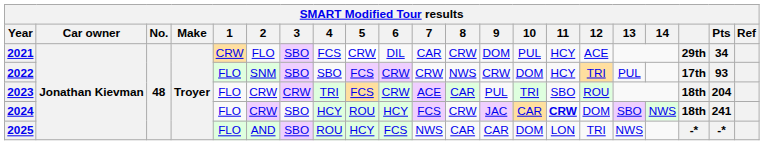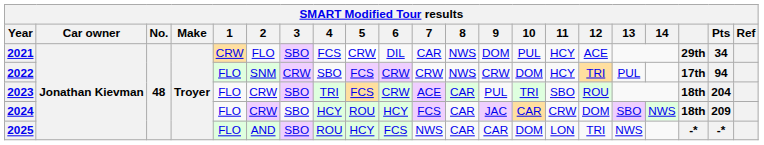 <table class="wikitable" style="text-align:center; font-size:75%">
 <tr>
 <th colspan=38><a href='#'>SMART Modified Tour</a> results</th>
 </tr>
 <tr>
 <th>Year</th>
 <th>Car owner</th>
 <th>No.</th>
 <th>Make</th>
 <th>1</th>
 <th>2</th>
 <th>3</th>
 <th>4</th>
 <th>5</th>
 <th>6</th>
 <th>7</th>
 <th>8</th>
 <th>9</th>
 <th>10</th>
 <th>11</th>
 <th>12</th>
 <th>13</th>
 <th>14</th>
 <th></th>
 <th>Pts</th>
 <th>Ref</th>
 </tr>
 <tr>
 <th><a href='#'>2021</a></th>
 <th rowspan=5>Jonathan Kievman</th>
 <th rowspan=5>48</th>
 <th rowspan=5>Troyer</th>
 <td style="background:#FFDF9F;"><a href='#'>CRW</a><br></td>
 <td><a href='#'>FLO</a></td>
 <td style="background:#EFCFFF;"><a href='#'>SBO</a><br></td>
 <td><a href='#'>FCS</a></td>
 <td style="background:#FFFFFF;"><a href='#'>CRW</a><br></td>
 <td><a href='#'>DIL</a></td>
 <td><a href='#'>CAR</a></td>
-<td><a href='#'>CRW</a></td>
+<td><a href='#'>NWS</a></td>
 <td><a href='#'>DOM</a></td>
 <td><a href='#'>PUL</a></td>
 <td><a href='#'>HCY</a></td>
 <td><a href='#'>ACE</a></td>
 <td colspan=2></td>
 <th>29th</th>
 <th>34</th>
 <th></th>
 </tr>
 <tr>
 <th><a href='#'>2022</a></th>
 <td style="background:#DFFFDF;"><a href='#'>FLO</a><br></td>
 <td style="background:#DFFFDF;"><a href='#'>SNM</a><br></td>
-<td style="background:#EFCFFF;"><a href='#'>SBO</a><br></td>
+<td style="background:#EFCFFF;"><a href='#'>CRW</a><br></td>
 <td><a href='#'>SBO</a></td>
 <td style="background:#EFCFFF;"><a href='#'>FCS</a><br></td>
 <td style="background:#EFCFFF;"><a href='#'>CRW</a><br></td>
 <td><a href='#'>CRW</a></td>
 <td><a href='#'>NWS</a></td>
 <td><a href='#'>CRW</a></td>
 <td><a href='#'>DOM</a></td>
 <td><a href='#'>HCY</a></td>
 <td style="background:#FFDF9F;"><a href='#'>TRI</a><br></td>
 <td><a href='#'>PUL</a></td>
 <td></td>
 <th>17th</th>
-<th>93</th>
+<th>94</th>
 <th></th>
 </tr>
 <tr>
 <th><a href='#'>2023</a></th>
 <td><a href='#'>FLO</a></td>
 <td><a href='#'>CRW</a></td>
-<td style="background:#EFCFFF;"><a href='#'>CRW</a><br></td>
+<td style="background:#EFCFFF;"><a href='#'>SBO</a><br></td>
 <td style="background:#DFFFDF;"><a href='#'>TRI</a><br></td>
 <td style="background:#FFDF9F;"><a href='#'>FCS</a><br></td>
 <td style="background:#DFFFDF;"><a href='#'>CRW</a><br></td>
 <td style="background:#EFCFFF;"><a href='#'>ACE</a><br></td>
 <td style="background:#DFFFDF;"><a href='#'>CAR</a><br></td>
 <td><a href='#'>PUL</a></td>
 <td style="background:#DFFFDF;"><a href='#'>TRI</a><br></td>
 <td><a href='#'>SBO</a></td>
 <td style="background:#DFFFDF;"><a href='#'>ROU</a><br></td>
 <td colspan=2></td>
 <th>18th</th>
 <th>204</th>
 <th></th>
 </tr>
 <tr>
 <th><a href='#'>2024</a></th>
 <td><a href='#'>FLO</a></td>
 <td style="background:#EFCFFF;"><a href='#'>CRW</a><br></td>
 <td><a href='#'>SBO</a></td>
 <td style="background:#DFFFDF;"><a href='#'>HCY</a><br></td>
 <td style="background:#DFFFDF;"><a href='#'>ROU</a><br></td>
 <td style="background:#DFFFDF;"><a href='#'>HCY</a><br></td>
 <td style="background:#EFCFFF;"><a href='#'>FCS</a><br></td>
-<td><a href='#'>CRW</a></td>
+<td><a href='#'>CAR</a></td>
 <td style="background:#EFCFFF;"><a href='#'>JAC</a><br></td>
 <td style="background:#FFDF9F;"><a href='#'>CAR</a><br></td>
-<td><strong><a href='#'>CRW</a></strong></td>
+<td><a href='#'>CRW</a></td>
 <td><a href='#'>DOM</a></td>
 <td style="background:#EFCFFF;"><a href='#'>SBO</a><br></td>
 <td style="background:#DFFFDF;"><a href='#'>NWS</a><br></td>
 <th>18th</th>
-<th>241</th>
+<th>209</th>
 <th></th>
 </tr>
 <tr>
 <th><a href='#'>2025</a></th>
 <td style="background:#DFFFDF;"><a href='#'>FLO</a><br></td>
 <td style="background:#DFFFDF;"><a href='#'>AND</a><br></td>
 <td style="background:#EFCFFF;"><a href='#'>SBO</a><br></td>
 <td style="background:#DFFFDF;"><a href='#'>ROU</a><br></td>
 <td style="background:#DFFFDF;"><a href='#'>HCY</a><br></td>
 <td style="background:#DFFFDF;"><a href='#'>FCS</a><br></td>
 <td><a href='#'>NWS</a></td>
 <td><a href='#'>CAR</a></td>
 <td><a href='#'>CAR</a></td>
 <td><a href='#'>DOM</a></td>
 <td><a href='#'>LON</a></td>
 <td><a href='#'>TRI</a></td>
 <td><a href='#'>NWS</a></td>
 <td></td>
 <th>-*</th>
 <th>-*</th>
 <th></th>
 </tr>
 </table>
